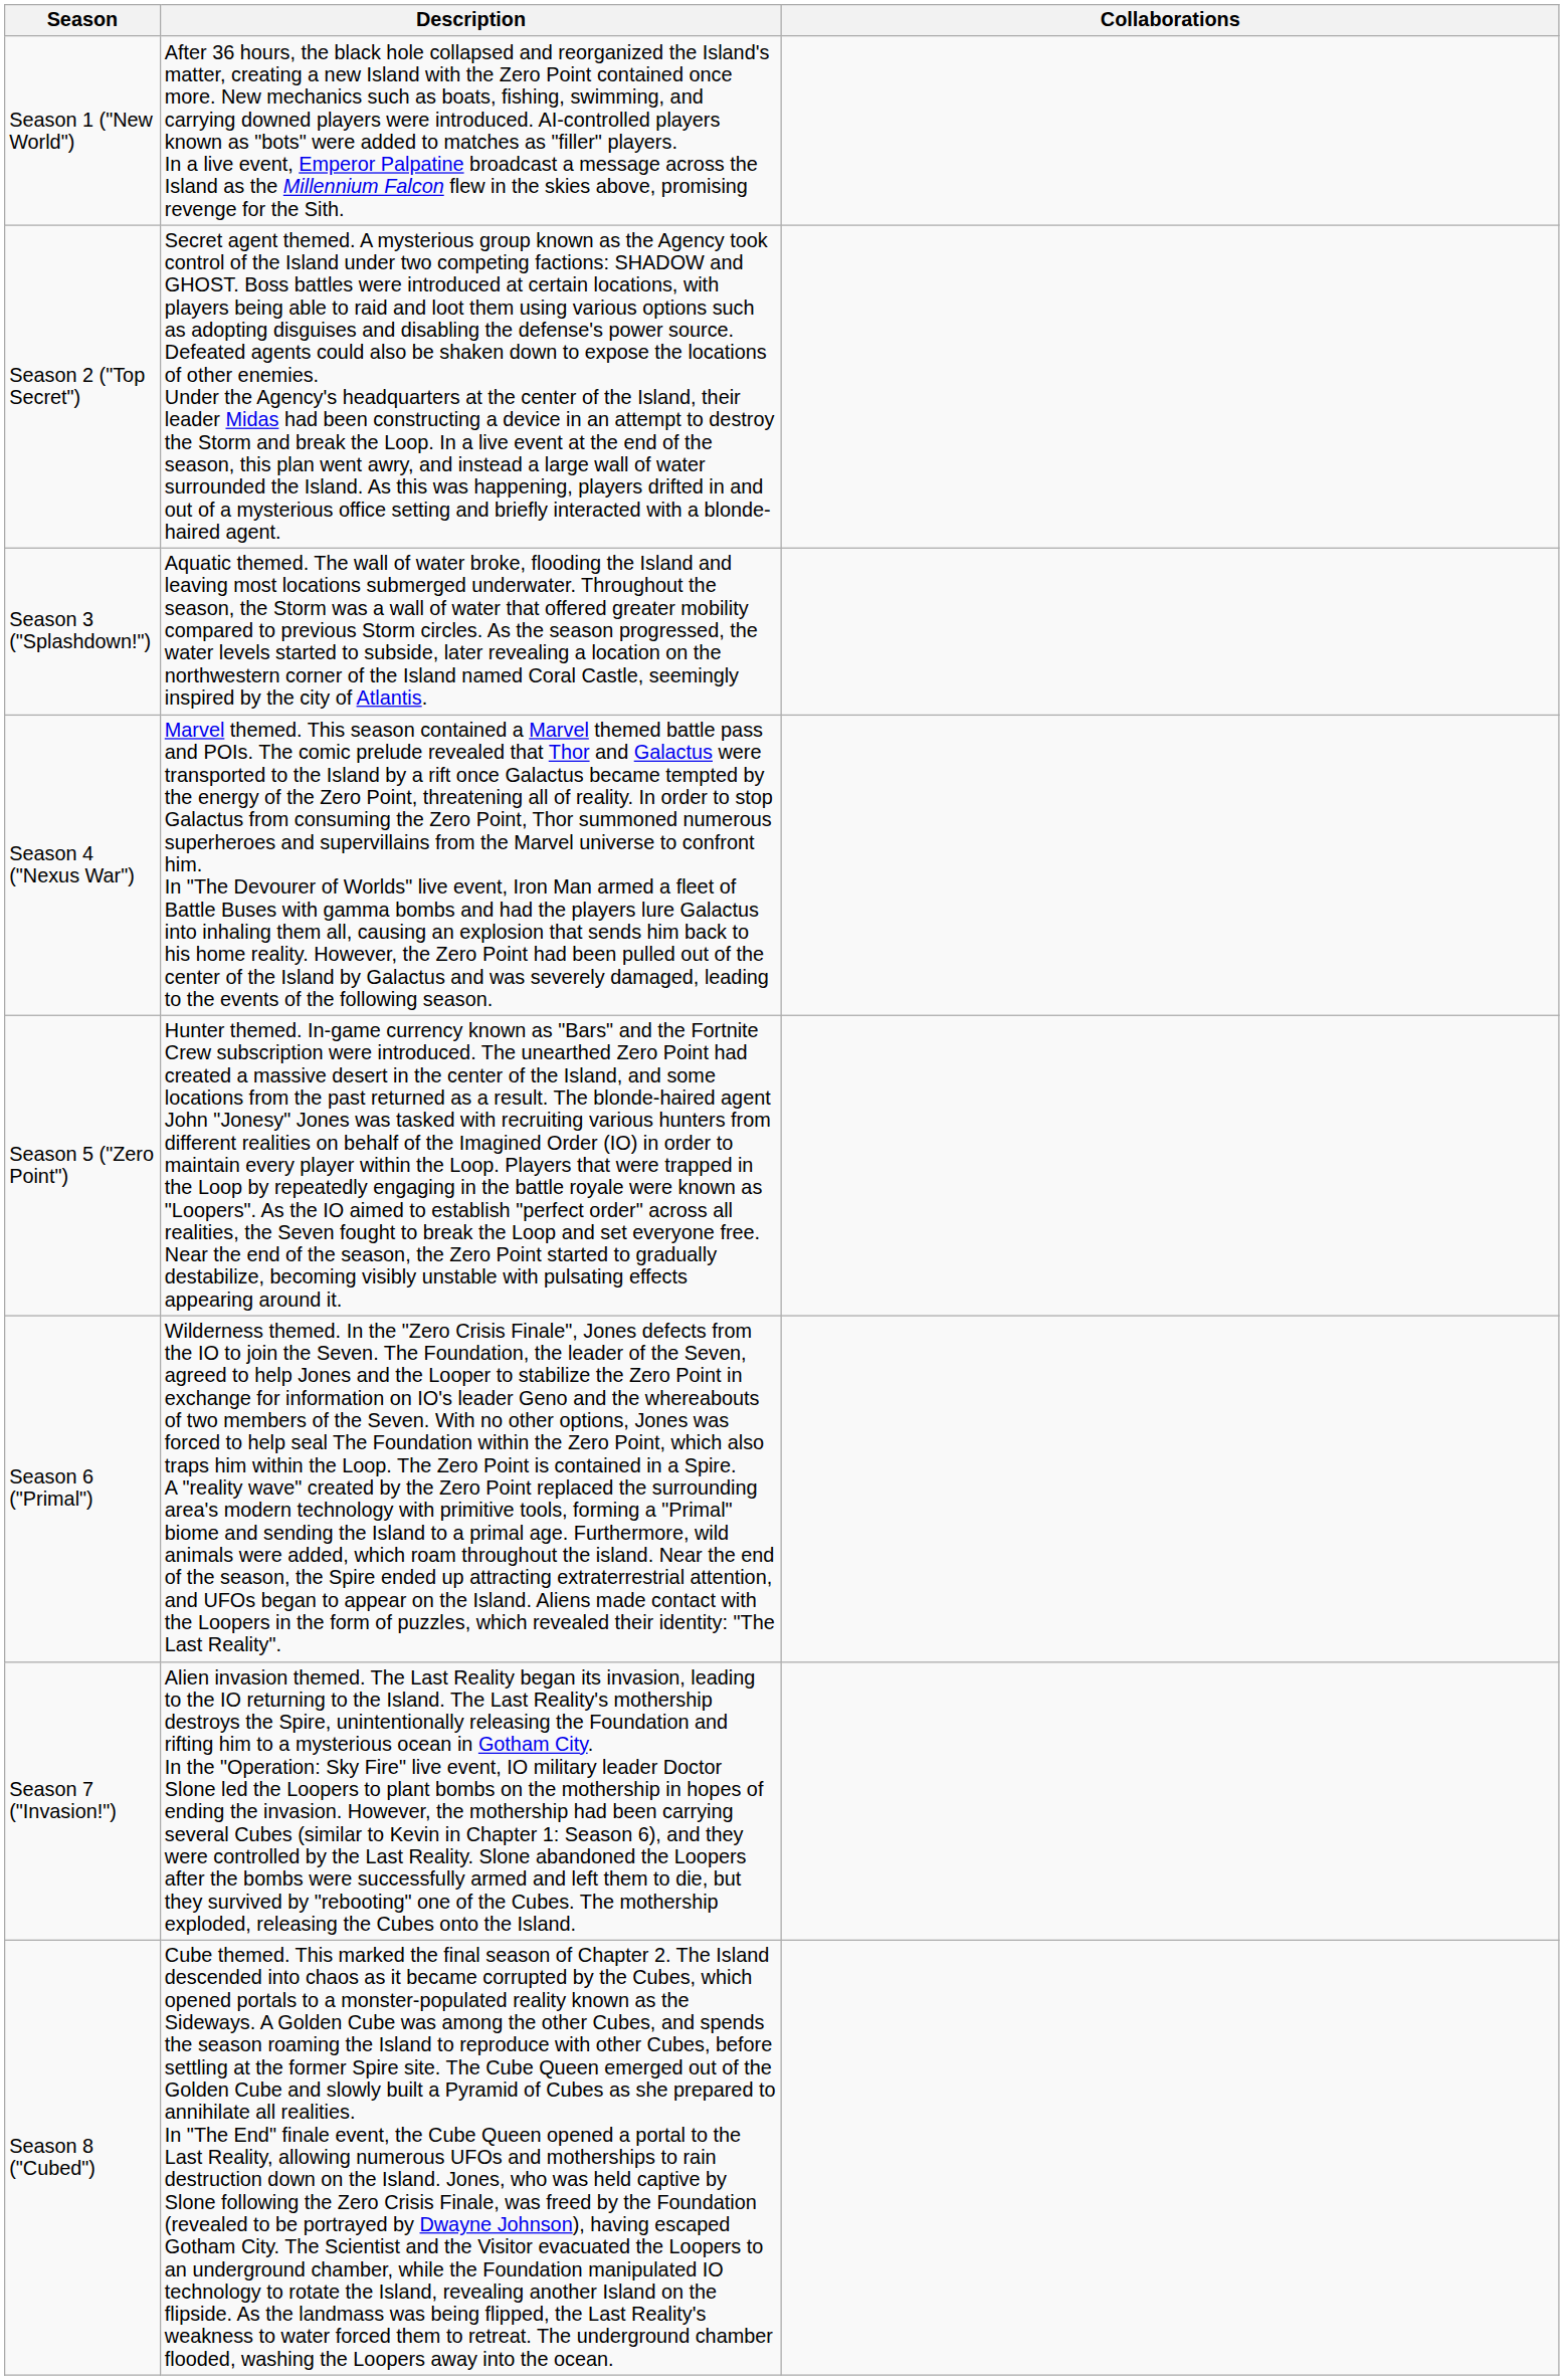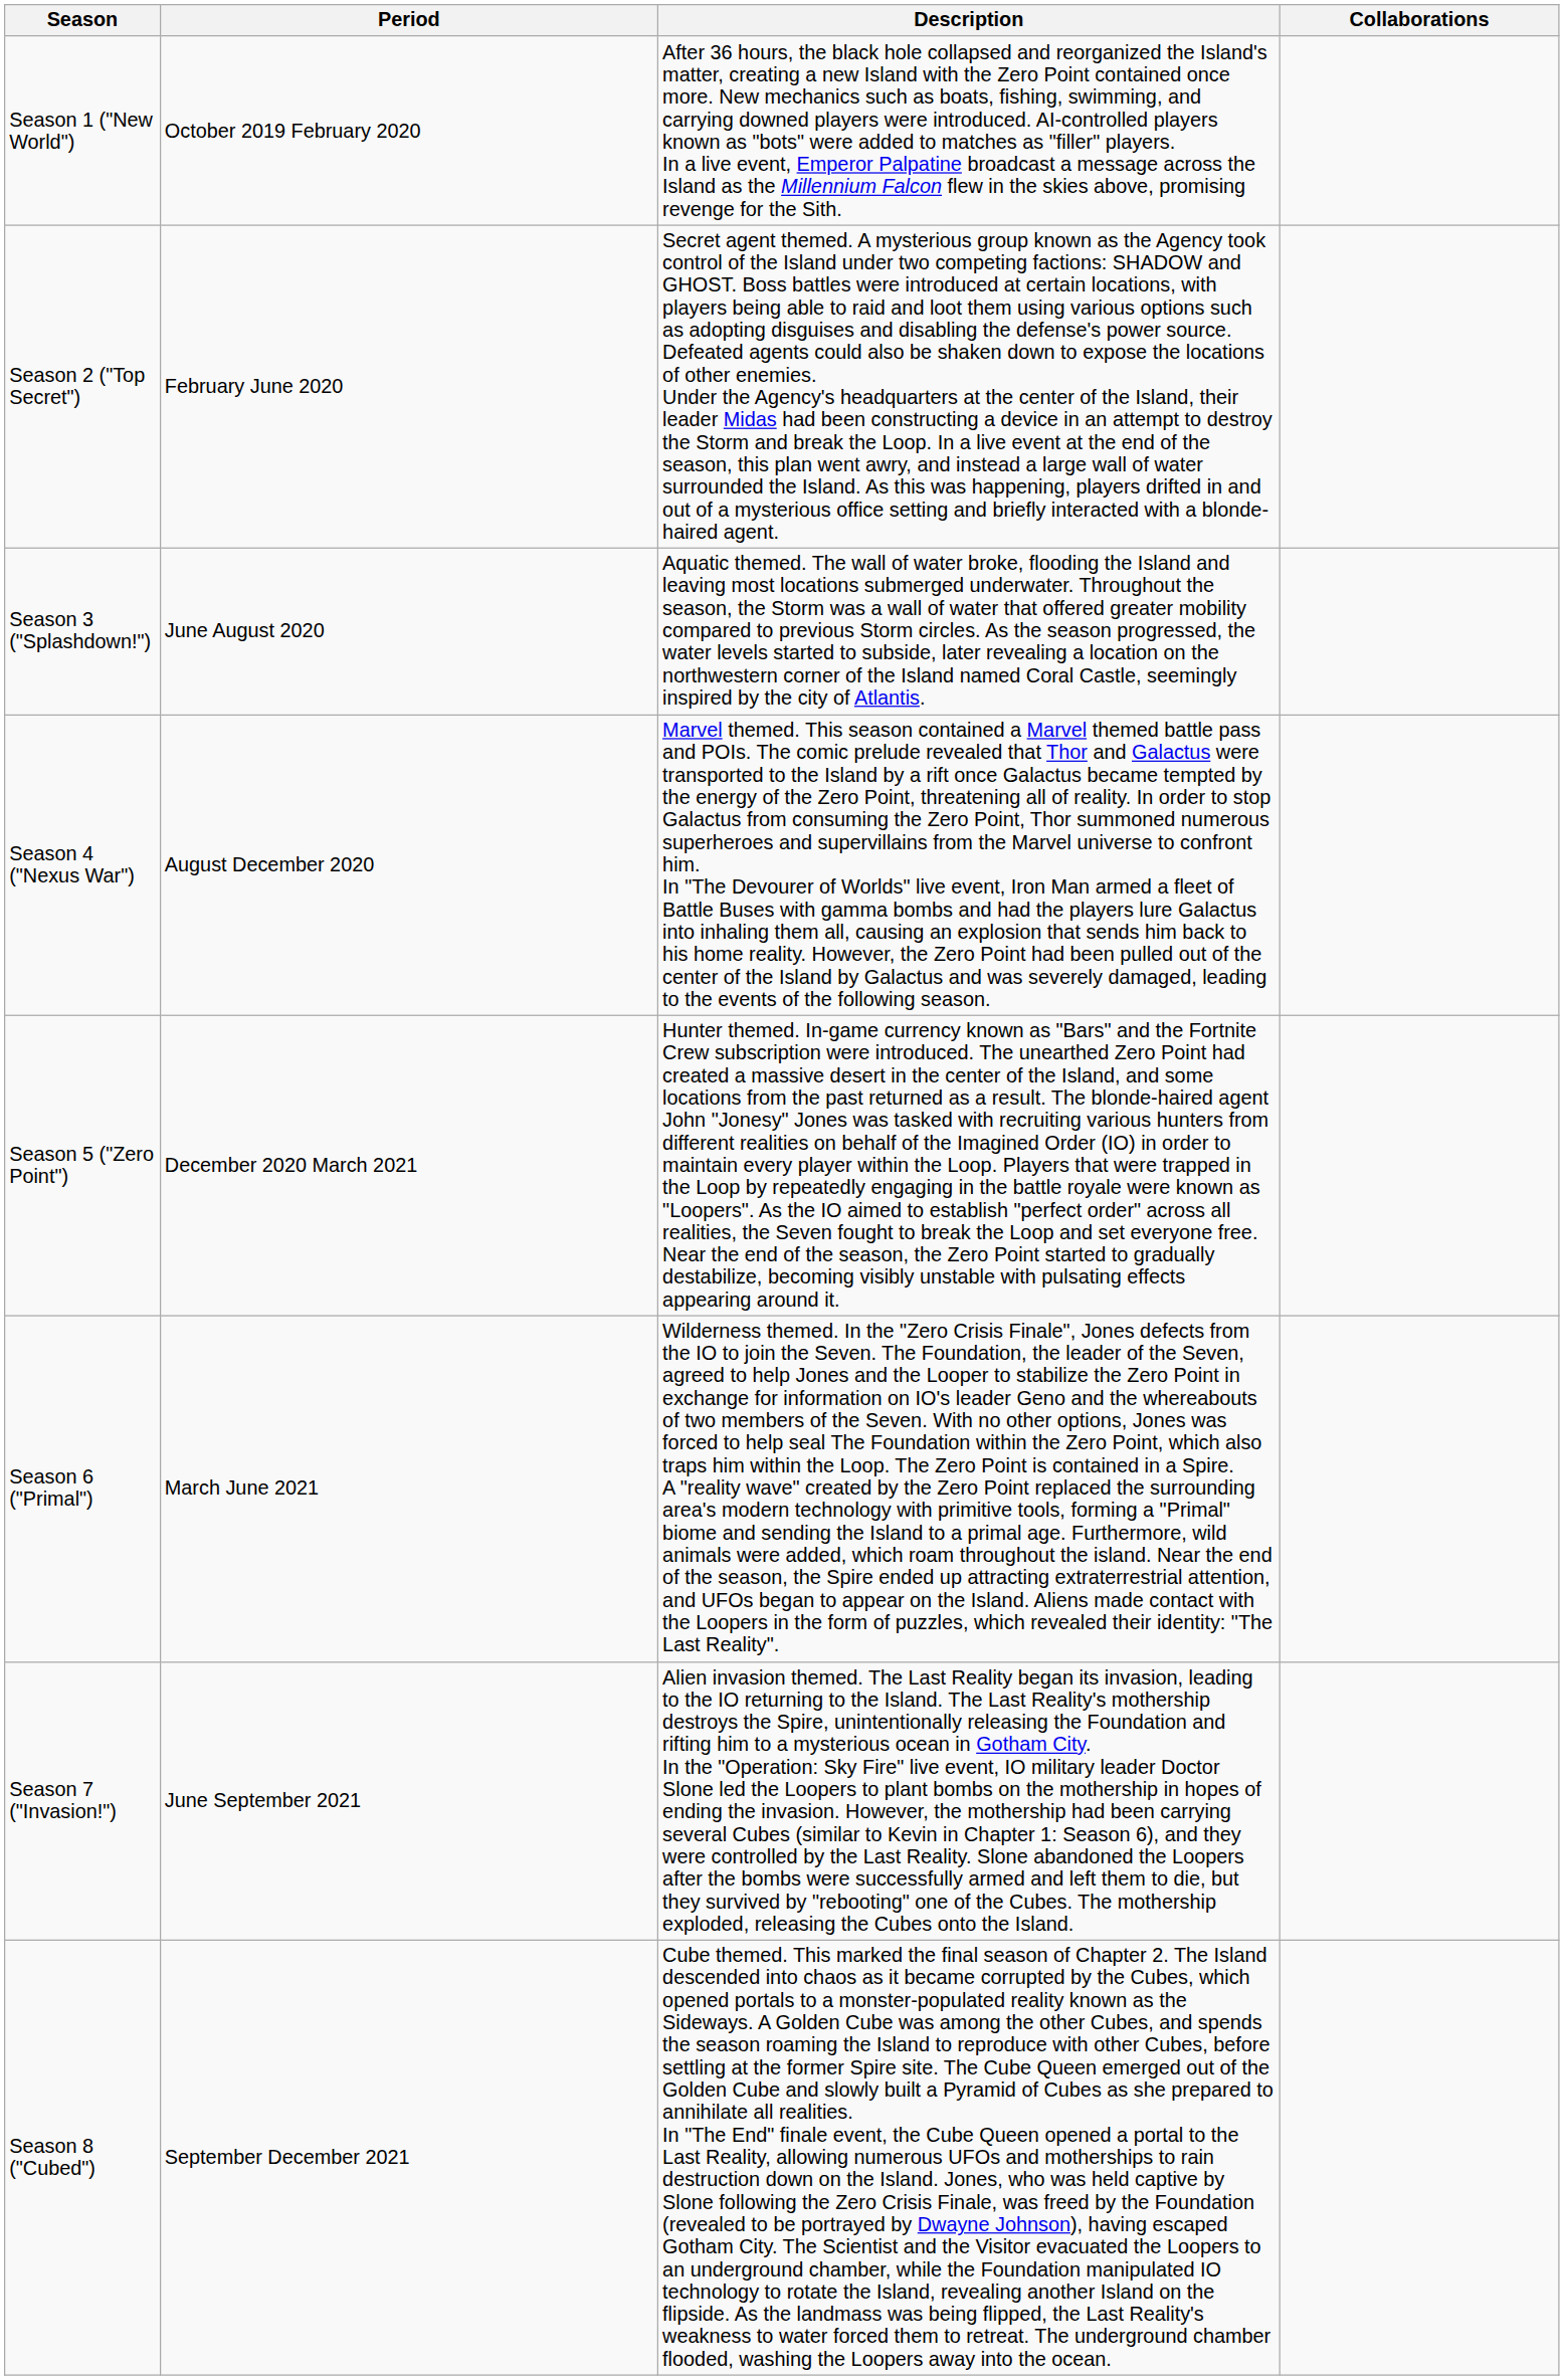 <table class="wikitable">
 <tr>
 <th width=10%>Season</th>
+<th>Period</th>
 <th width=40%>Description</th>
 <th>Collaborations</th>
 </tr>
 <tr>
 <td>Season 1 ("New World")</td>
+<td>October 2019  February 2020</td>
 <td>After 36 hours, the black hole collapsed and reorganized the Island's matter, creating a new Island with the Zero Point contained once more. New mechanics such as boats, fishing, swimming, and carrying downed players were introduced. AI-controlled players known as "bots" were added to matches as "filler" players.<br>In a live event, <a href='#'>Emperor Palpatine</a> broadcast a message across the Island as the <em><a href='#'>Millennium Falcon</a></em> flew in the skies above, promising revenge for the Sith.</td>
 <td></td>
 </tr>
 <tr>
 <td>Season 2 ("Top Secret")</td>
+<td>February  June 2020</td>
 <td>Secret agent themed. A mysterious group known as the Agency took control of the Island under two competing factions: SHADOW and GHOST. Boss battles were introduced at certain locations, with players being able to raid and loot them using various options such as adopting disguises and disabling the defense's power source. Defeated agents could also be shaken down to expose the locations of other enemies.<br>Under the Agency's headquarters at the center of the Island, their leader <a href='#'>Midas</a> had been constructing a device in an attempt to destroy the Storm and break the Loop. In a live event at the end of the season, this plan went awry, and instead a large wall of water surrounded the Island. As this was happening, players drifted in and out of a mysterious office setting and briefly interacted with a blonde-haired agent.</td>
 <td></td>
 </tr>
 <tr>
 <td>Season 3 ("Splashdown!")</td>
+<td>June  August 2020</td>
 <td>Aquatic themed. The wall of water broke, flooding the Island and leaving most locations submerged underwater. Throughout the season, the Storm was a wall of water that offered greater mobility compared to previous Storm circles. As the season progressed, the water levels started to subside, later revealing a location on the northwestern corner of the Island named Coral Castle, seemingly inspired by the city of <a href='#'>Atlantis</a>.</td>
 <td></td>
 </tr>
 <tr>
 <td>Season 4 ("Nexus War")</td>
+<td>August  December 2020</td>
 <td><a href='#'>Marvel</a> themed. This season contained a <a href='#'>Marvel</a> themed battle pass and POIs. The comic prelude revealed that <a href='#'>Thor</a> and <a href='#'>Galactus</a> were transported to the Island by a rift once Galactus became tempted by the energy of the Zero Point, threatening all of reality. In order to stop Galactus from consuming the Zero Point, Thor summoned numerous superheroes and supervillains from the Marvel universe to confront him.<br>In "The Devourer of Worlds" live event, Iron Man armed a fleet of Battle Buses with gamma bombs and had the players lure Galactus into inhaling them all, causing an explosion that sends him back to his home reality. However, the Zero Point had been pulled out of the center of the Island by Galactus and was severely damaged, leading to the events of the following season.</td>
 <td></td>
 </tr>
 <tr>
 <td>Season 5 ("Zero Point")</td>
+<td>December 2020  March 2021</td>
 <td>Hunter themed. In-game currency known as "Bars" and the Fortnite Crew subscription were introduced. The unearthed Zero Point had created a massive desert in the center of the Island, and some locations from the past returned as a result. The blonde-haired agent John "Jonesy" Jones was tasked with recruiting various hunters from different realities on behalf of the Imagined Order (IO) in order to maintain every player within the Loop. Players that were trapped in the Loop by repeatedly engaging in the battle royale were known as "Loopers". As the IO aimed to establish "perfect order" across all realities, the Seven fought to break the Loop and set everyone free.<br>Near the end of the season, the Zero Point started to gradually destabilize, becoming visibly unstable with pulsating effects appearing around it.</td>
 <td></td>
 </tr>
 <tr>
 <td>Season 6 ("Primal")</td>
+<td>March  June 2021</td>
 <td>Wilderness themed. In the "Zero Crisis Finale", Jones defects from the IO to join the Seven. The Foundation, the leader of the Seven, agreed to help Jones and the Looper to stabilize the Zero Point in exchange for information on IO's leader Geno and the whereabouts of two members of the Seven. With no other options, Jones was forced to help seal The Foundation within the Zero Point, which also traps him within the Loop. The Zero Point is contained in a Spire.<br>A "reality wave" created by the Zero Point replaced the surrounding area's modern technology with primitive tools, forming a "Primal" biome and sending the Island to a primal age. Furthermore, wild animals were added, which roam throughout the island. Near the end of the season, the Spire ended up attracting extraterrestrial attention, and UFOs began to appear on the Island. Aliens made contact with the Loopers in the form of puzzles, which revealed their identity: "The Last Reality".</td>
 <td></td>
 </tr>
 <tr>
 <td>Season 7 ("Invasion!")</td>
+<td>June  September 2021</td>
 <td>Alien invasion themed. The Last Reality began its invasion, leading to the IO returning to the Island. The Last Reality's mothership destroys the Spire, unintentionally releasing the Foundation and rifting him to a mysterious ocean in <a href='#'>Gotham City</a>.<br>In the "Operation: Sky Fire" live event, IO military leader Doctor Slone led the Loopers to plant bombs on the mothership in hopes of ending the invasion. However, the mothership had been carrying several Cubes (similar to Kevin in Chapter 1: Season 6), and they were controlled by the Last Reality. Slone abandoned the Loopers after the bombs were successfully armed and left them to die, but they survived by "rebooting" one of the Cubes. The mothership exploded, releasing the Cubes onto the Island.</td>
 <td></td>
 </tr>
 <tr>
 <td>Season 8 ("Cubed")</td>
+<td>September  December 2021</td>
 <td>Cube themed. This marked the final season of Chapter 2. The Island descended into chaos as it became corrupted by the Cubes, which opened portals to a monster-populated reality known as the Sideways. A Golden Cube was among the other Cubes, and spends the season roaming the Island to reproduce with other Cubes, before settling at the former Spire site. The Cube Queen emerged out of the Golden Cube and slowly built a Pyramid of Cubes as she prepared to annihilate all realities.<br>In "The End" finale event, the Cube Queen opened a portal to the Last Reality, allowing numerous UFOs and motherships to rain destruction down on the Island. Jones, who was held captive by Slone following the Zero Crisis Finale, was freed by the Foundation (revealed to be portrayed by <a href='#'>Dwayne Johnson</a>), having escaped Gotham City. The Scientist and the Visitor evacuated the Loopers to an underground chamber, while the Foundation manipulated IO technology to rotate the Island, revealing another Island on the flipside. As the landmass was being flipped, the Last Reality's weakness to water forced them to retreat. The underground chamber flooded, washing the Loopers away into the ocean.</td>
 <td></td>
 </tr>
 </table>
